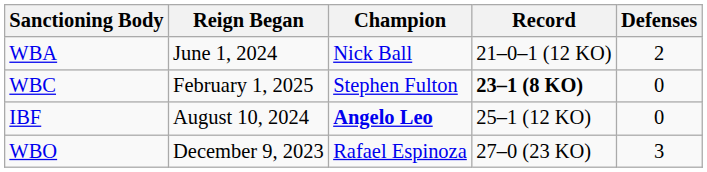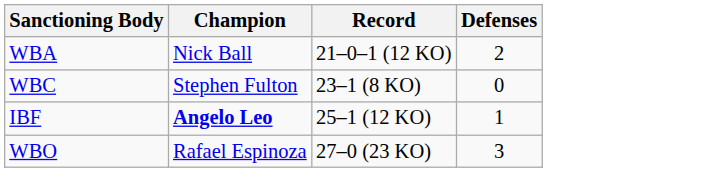 <table class="wikitable">
 <tr>
 <th>Sanctioning Body</th>
-<th>Reign Began</th>
 <th>Champion</th>
 <th>Record</th>
 <th>Defenses</th>
 </tr>
 <tr>
 <td><a href='#'>WBA</a></td>
-<td>June 1,  2024</td>
 <td><a href='#'>Nick Ball</a></td>
 <td>21–0–1 (12 KO)</td>
 <td align=center>2</td>
 </tr>
 <tr>
 <td><a href='#'>WBC</a></td>
-<td>February 1,  2025</td>
 <td><a href='#'>Stephen Fulton</a></td>
-<td><strong>23–1 (8 KO)</strong></td>
+<td>23–1 (8 KO)</td>
 <td align=center>0</td>
 </tr>
 <tr>
 <td><a href='#'>IBF</a></td>
-<td>August 10, 2024</td>
 <td><strong><a href='#'>Angelo Leo</a></strong></td>
 <td>25–1 (12 KO)</td>
-<td align=center>0</td>
+<td align=center>1</td>
 </tr>
 <tr>
 <td><a href='#'>WBO</a></td>
-<td>December 9, 2023</td>
 <td><a href='#'>Rafael Espinoza</a></td>
 <td>27–0 (23 KO)</td>
 <td align=center>3</td>
 </tr>
 </table>
